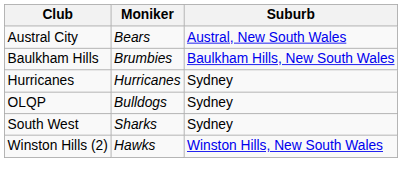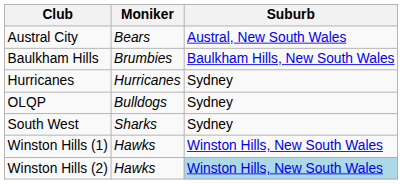 <table class="wikitable">
 <tr>
 <th>Club</th>
 <th>Moniker</th>
 <th>Suburb</th>
 </tr>
 <tr>
 <td> Austral City</td>
 <td><em>Bears</em></td>
 <td><a href='#'>Austral, New South Wales</a></td>
 </tr>
 <tr>
 <td> Baulkham Hills</td>
 <td><em>Brumbies</em></td>
 <td><a href='#'>Baulkham Hills, New South Wales</a></td>
 </tr>
 <tr>
 <td> Hurricanes</td>
 <td><em>Hurricanes</em></td>
 <td>Sydney</td>
 </tr>
 <tr>
 <td> OLQP</td>
 <td><em>Bulldogs</em></td>
 <td>Sydney</td>
 </tr>
 <tr>
 <td> South West</td>
 <td><em>Sharks</em></td>
 <td>Sydney</td>
 </tr>
 <tr>
-<td> Winston Hills (2)</td>
+<td> Winston Hills (1)</td>
 <td><em>Hawks</em></td>
 <td><a href='#'>Winston Hills, New South Wales</a></td>
 </tr>
+<tr>
+<td> Winston Hills (2)</td>
+<td><em>Hawks</em></td>
+<td style="background: lightblue;"><a href='#'>Winston Hills, New South Wales</a></td>
+</tr>
 </table>
